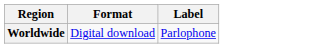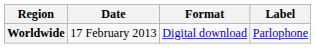 <table class="wikitable plainrowheaders">
 <tr>
 <th scope="col">Region</th>
+<th scope="col">Date</th>
 <th scope="col">Format</th>
 <th scope="col">Label</th>
 </tr>
 <tr>
 <th scope="row">Worldwide</th>
+<td scope="row">17 February 2013</td>
 <td scope="row"><a href='#'>Digital download</a></td>
 <td scope="row"><a href='#'>Parlophone</a></td>
 </tr>
 </table>
